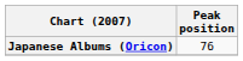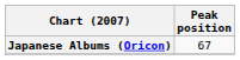 <table class="wikitable sortable plainrowheaders" style="text-align:center">
 <tr>
 <th scope="col">Chart (2007)</th>
 <th scope="col">Peak<br>position</th>
 </tr>
 <tr>
 <th scope="row">Japanese Albums (<a href='#'>Oricon</a>)</th>
-<td>76</td>
+<td>67</td>
 </tr>
 <tr>
 </tr>
 </table>
